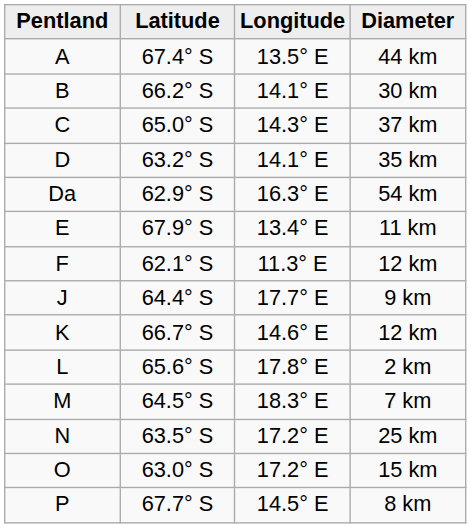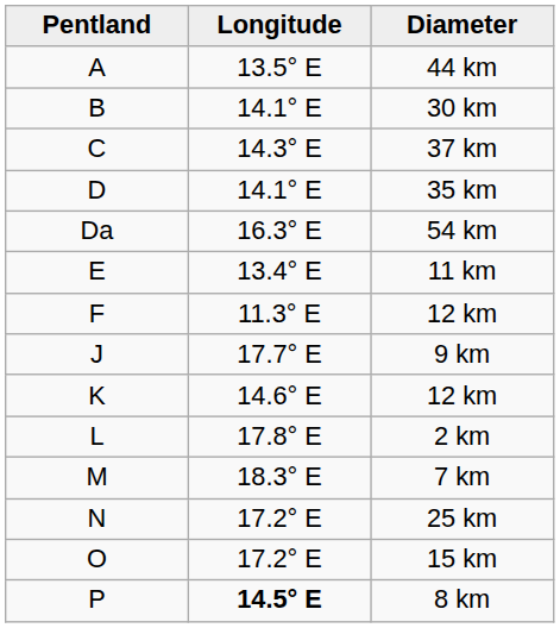 <table class="wikitable">
 <tr>
 <th width="25%" style="background:#eeeeee;">Pentland</th>
-<th width="25%" style="background:#eeeeee;">Latitude</th>
 <th width="25%" style="background:#eeeeee;">Longitude</th>
 <th width="25%" style="background:#eeeeee;">Diameter</th>
 </tr>
 <tr>
 <td align="center">A</td>
-<td align="center">67.4° S</td>
 <td align="center">13.5° E</td>
 <td align="center">44 km</td>
 </tr>
 <tr>
 <td align="center">B</td>
-<td align="center">66.2° S</td>
 <td align="center">14.1° E</td>
 <td align="center">30 km</td>
 </tr>
 <tr>
 <td align="center">C</td>
-<td align="center">65.0° S</td>
 <td align="center">14.3° E</td>
 <td align="center">37 km</td>
 </tr>
 <tr>
 <td align="center">D</td>
-<td align="center">63.2° S</td>
 <td align="center">14.1° E</td>
 <td align="center">35 km</td>
 </tr>
 <tr>
 <td align="center">Da</td>
-<td align="center">62.9° S</td>
 <td align="center">16.3° E</td>
 <td align="center">54 km</td>
 </tr>
 <tr>
 <td align="center">E</td>
-<td align="center">67.9° S</td>
 <td align="center">13.4° E</td>
 <td align="center">11 km</td>
 </tr>
 <tr>
 <td align="center">F</td>
-<td align="center">62.1° S</td>
 <td align="center">11.3° E</td>
 <td align="center">12 km</td>
 </tr>
 <tr>
 <td align="center">J</td>
-<td align="center">64.4° S</td>
 <td align="center">17.7° E</td>
 <td align="center">9 km</td>
 </tr>
 <tr>
 <td align="center">K</td>
-<td align="center">66.7° S</td>
 <td align="center">14.6° E</td>
 <td align="center">12 km</td>
 </tr>
 <tr>
 <td align="center">L</td>
-<td align="center">65.6° S</td>
 <td align="center">17.8° E</td>
 <td align="center">2 km</td>
 </tr>
 <tr>
 <td align="center">M</td>
-<td align="center">64.5° S</td>
 <td align="center">18.3° E</td>
 <td align="center">7 km</td>
 </tr>
 <tr>
 <td align="center">N</td>
-<td align="center">63.5° S</td>
 <td align="center">17.2° E</td>
 <td align="center">25 km</td>
 </tr>
 <tr>
 <td align="center">O</td>
-<td align="center">63.0° S</td>
 <td align="center">17.2° E</td>
 <td align="center">15 km</td>
 </tr>
 <tr>
 <td align="center">P</td>
-<td align="center">67.7° S</td>
-<td align="center">14.5° E</td>
+<td align="center"><strong>14.5° E</strong></td>
 <td align="center">8 km</td>
 </tr>
 </table>
